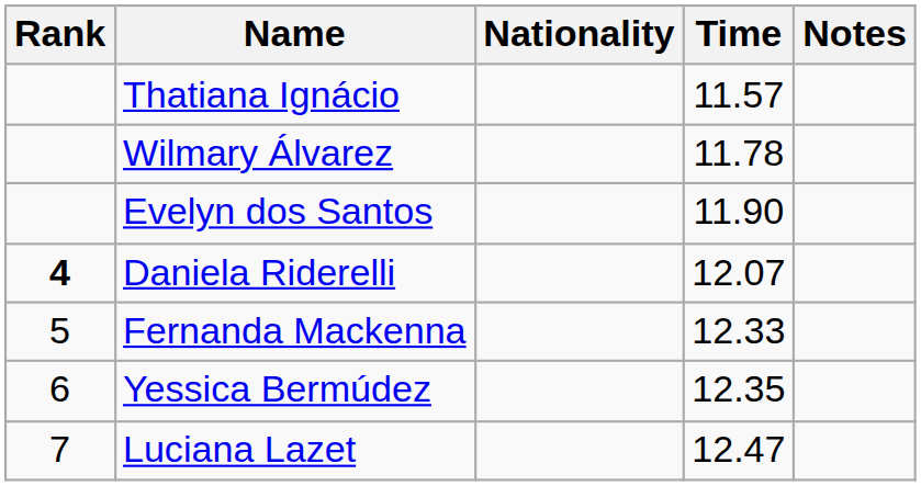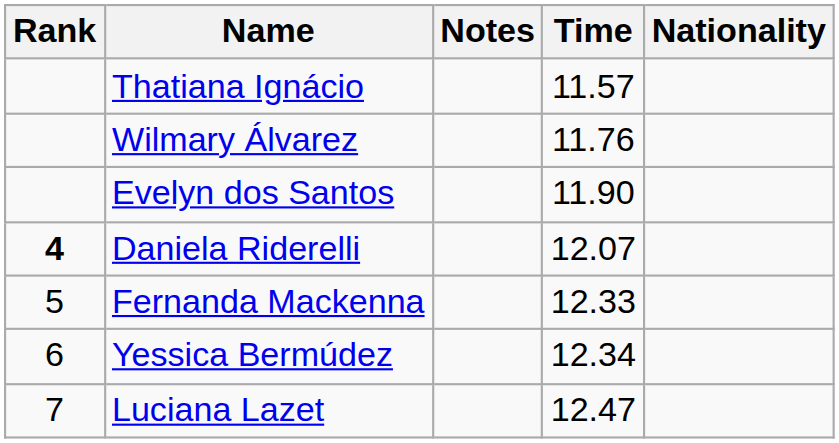 <table class="wikitable sortable" style="text-align:center">
 <tr>
 <th>Rank</th>
 <th>Name</th>
+<th>Notes</th>
+<th>Time</th>
 <th>Nationality</th>
-<th>Time</th>
-<th>Notes</th>
 </tr>
 <tr>
 <td align=center></td>
 <td align=left><a href='#'>Thatiana Ignácio</a></td>
+<td></td>
+<td>11.57</td>
 <td align=left></td>
-<td>11.57</td>
-<td></td>
 </tr>
 <tr>
 <td align=center></td>
 <td align=left><a href='#'>Wilmary Álvarez</a></td>
+<td></td>
+<td>11.76</td>
 <td align=left></td>
-<td>11.78</td>
-<td></td>
 </tr>
 <tr>
 <td align=center></td>
 <td align=left><a href='#'>Evelyn dos Santos</a></td>
+<td></td>
+<td>11.90</td>
 <td align=left></td>
-<td>11.90</td>
-<td></td>
 </tr>
 <tr>
 <td align=center><strong>4</strong></td>
 <td align=left><a href='#'>Daniela Riderelli</a></td>
+<td></td>
+<td>12.07</td>
 <td align=left></td>
-<td>12.07</td>
-<td></td>
 </tr>
 <tr>
 <td align=center>5</td>
 <td align=left><a href='#'>Fernanda Mackenna</a></td>
+<td></td>
+<td>12.33</td>
 <td align=left></td>
-<td>12.33</td>
-<td></td>
 </tr>
 <tr>
 <td align=center>6</td>
 <td align=left><a href='#'>Yessica Bermúdez</a></td>
+<td></td>
+<td>12.34</td>
 <td align=left></td>
-<td>12.35</td>
-<td></td>
 </tr>
 <tr>
 <td align=center>7</td>
 <td align=left><a href='#'>Luciana Lazet</a></td>
+<td></td>
+<td>12.47</td>
 <td align=left></td>
-<td>12.47</td>
-<td></td>
 </tr>
 </table>
